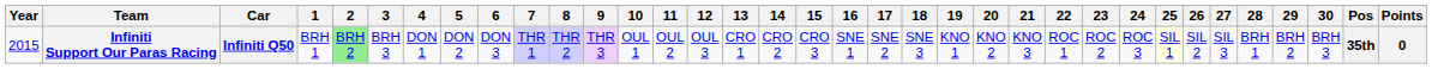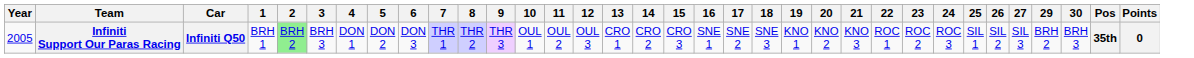 <table class="wikitable" style="text-align:center; font-size:85%">
 <tr>
 <th>Year</th>
 <th>Team</th>
 <th>Car</th>
 <th>1</th>
 <th>2</th>
 <th>3</th>
 <th>4</th>
 <th>5</th>
 <th>6</th>
 <th>7</th>
 <th>8</th>
 <th>9</th>
 <th>10</th>
 <th>11</th>
 <th>12</th>
 <th>13</th>
 <th>14</th>
 <th>15</th>
 <th>16</th>
 <th>17</th>
 <th>18</th>
 <th>19</th>
 <th>20</th>
 <th>21</th>
 <th>22</th>
 <th>23</th>
 <th>24</th>
 <th>25</th>
 <th>26</th>
 <th>27</th>
-<th>28</th>
 <th>29</th>
 <th>30</th>
 <th>Pos</th>
 <th>Points</th>
 </tr>
 <tr>
-<td><a href='#'>2015</a></td>
+<td><a href='#'>2005</a></td>
 <th nowrap><a href='#'>Infiniti<br>Support Our Paras Racing</a></th>
 <th nowrap><a href='#'>Infiniti Q50</a></th>
 <td><a href='#'>BRH<br>1</a></td>
 <td style="background: lightgreen;"><a href='#'>BRH<br>2</a></td>
 <td><a href='#'>BRH<br>3</a></td>
 <td><a href='#'>DON<br>1</a></td>
 <td><a href='#'>DON<br>2</a></td>
 <td><a href='#'>DON<br>3</a></td>
 <td style="background:#CFCFFF;"><a href='#'>THR<br>1</a><br></td>
 <td style="background:#CFCFFF;"><a href='#'>THR<br>2</a><br></td>
 <td style="background:#EFCFFF;"><a href='#'>THR<br>3</a><br></td>
 <td><a href='#'>OUL<br>1</a></td>
 <td><a href='#'>OUL<br>2</a></td>
 <td><a href='#'>OUL<br>3</a></td>
 <td><a href='#'>CRO<br>1</a></td>
 <td><a href='#'>CRO<br>2</a></td>
 <td><a href='#'>CRO<br>3</a></td>
 <td><a href='#'>SNE<br>1</a></td>
 <td><a href='#'>SNE<br>2</a></td>
 <td><a href='#'>SNE<br>3</a></td>
 <td><a href='#'>KNO<br>1</a></td>
 <td><a href='#'>KNO<br>2</a></td>
 <td><a href='#'>KNO<br>3</a></td>
 <td><a href='#'>ROC<br>1</a></td>
 <td><a href='#'>ROC<br>2</a></td>
 <td><a href='#'>ROC<br>3</a></td>
-<td style="background: lightyellow;"><a href='#'>SIL<br>1</a></td>
+<td><a href='#'>SIL<br>1</a></td>
 <td><a href='#'>SIL<br>2</a></td>
 <td><a href='#'>SIL<br>3</a></td>
-<td><a href='#'>BRH<br>1</a></td>
 <td><a href='#'>BRH<br>2</a></td>
 <td><a href='#'>BRH<br>3</a></td>
 <th>35th</th>
 <th>0</th>
 </tr>
 </table>
